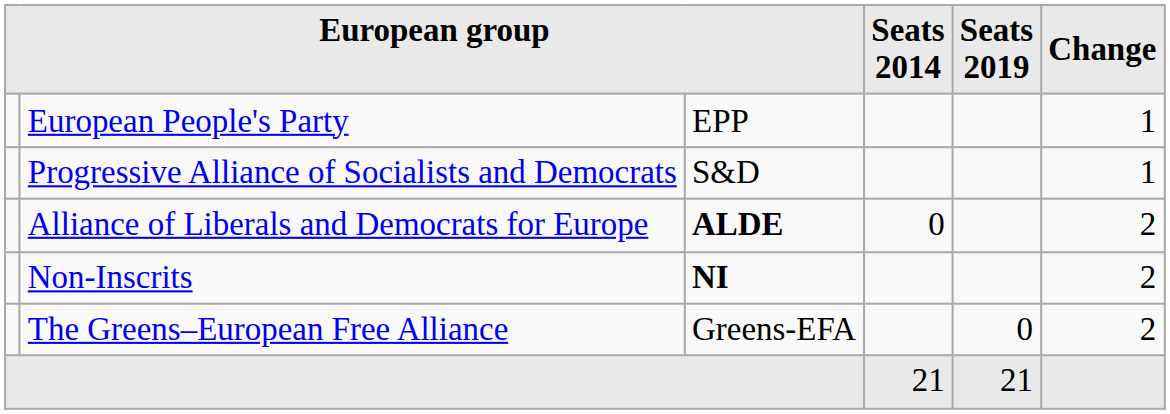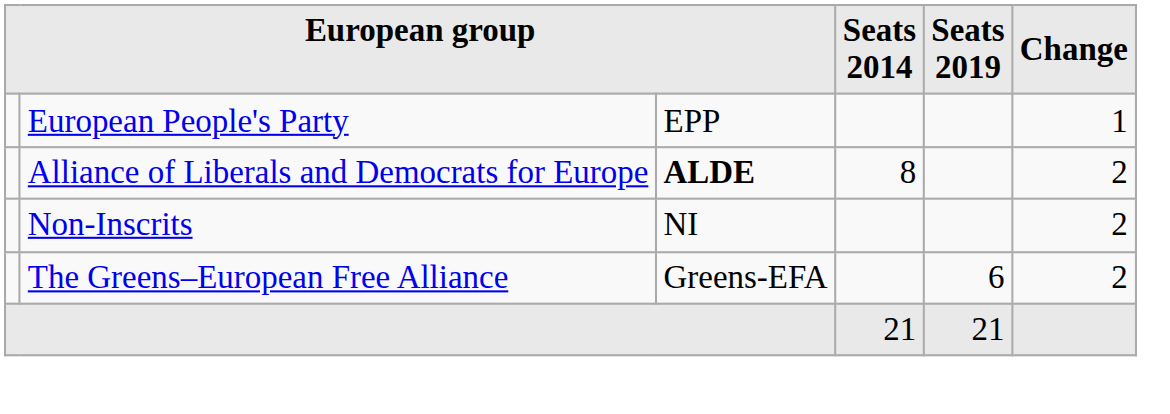 <table class=wikitable style=text-align:right>
 <tr>
 <td style="background-color:#E9E9E9;text-align:center;vertical-align:top;" colspan="3"><strong>European group</strong></td>
 <th style="background-color:#E9E9E9">Seats 2014</th>
 <th style="background-color:#E9E9E9">Seats 2019</th>
 <th style="background-color:#E9E9E9">Change</th>
 </tr>
 <tr>
 <td></td>
 <td style="text-align:left;"><a href='#'>European People's Party</a></td>
 <td style="text-align:left;">EPP</td>
 <td style="text-align:right;"></td>
 <td style="text-align:right;"></td>
 <td style="text-align:right;"> 1</td>
 </tr>
 <tr>
 <td></td>
-<td style="text-align:left;"><a href='#'>Progressive Alliance of Socialists and Democrats</a></td>
-<td style="text-align:left;">S&D</td>
-<td style="text-align:right;"></td>
-<td style="text-align:right;"></td>
-<td style="text-align:right;"> 1</td>
-</tr>
-<tr>
-<td></td>
 <td style="text-align:left;"><a href='#'>Alliance of Liberals and Democrats for Europe</a></td>
 <td style="text-align:left;"><strong>ALDE</strong></td>
-<td style="text-align:right;">0</td>
+<td style="text-align:right;">8</td>
 <td style="text-align:right;"></td>
 <td style="text-align:right;"> 2</td>
 </tr>
 <tr>
 <td></td>
 <td style="text-align:left;"><a href='#'>Non-Inscrits</a></td>
-<td style="text-align:left;"><strong>NI</strong></td>
+<td style="text-align:left;">NI</td>
 <td style="text-align:right;"></td>
 <td style="text-align:right;"></td>
 <td style="text-align:right;"> 2</td>
 </tr>
 <tr>
 <td></td>
 <td style="text-align:left;"><a href='#'>The Greens–European Free Alliance</a></td>
 <td style="text-align:left;">Greens-EFA</td>
 <td style="text-align:right;"></td>
-<td style="text-align:right;">0</td>
+<td style="text-align:right;">6</td>
 <td style="text-align:right;"> 2</td>
 </tr>
 <tr>
 <td width="350" style="text-align:right;background-color:#E9E9E9" colspan="3"></td>
 <td width="30" style="text-align:right;background-color:#E9E9E9">21</td>
 <td width="30" style="text-align:right;background-color:#E9E9E9">21</td>
 <td width="30" style="text-align:right;background-color:#E9E9E9"></td>
 </tr>
 </table>
